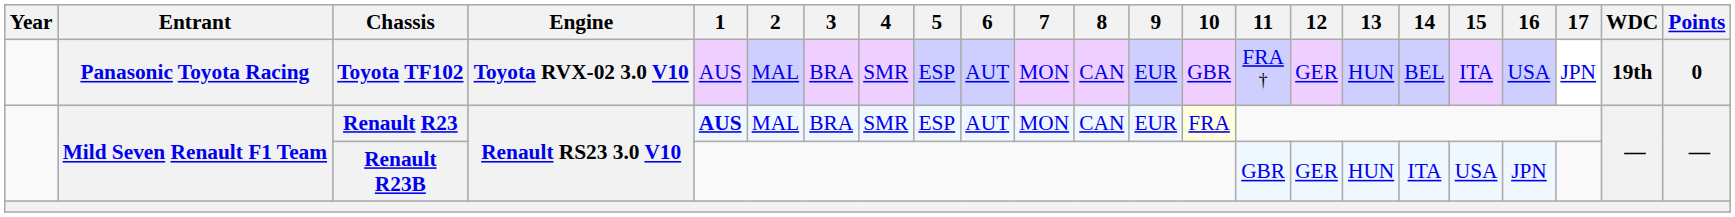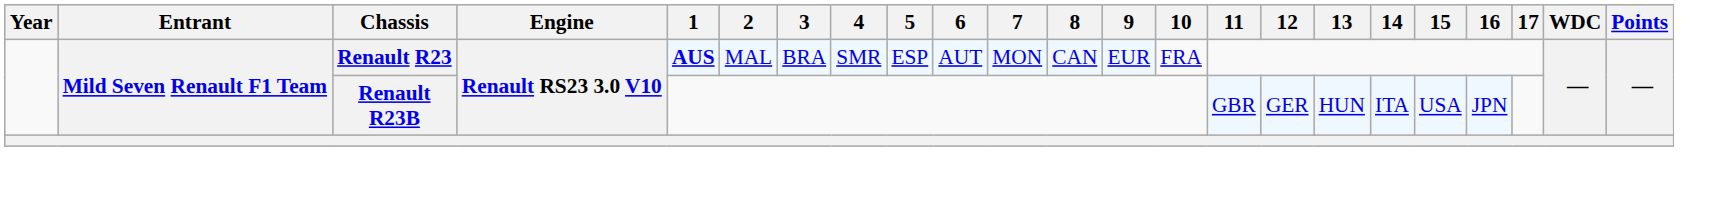 <table class="wikitable" style="text-align:center; font-size:85%">
 <tr>
 <th>Year</th>
 <th>Entrant</th>
 <th>Chassis</th>
 <th>Engine</th>
 <th>1</th>
 <th>2</th>
 <th>3</th>
 <th>4</th>
 <th>5</th>
 <th>6</th>
 <th>7</th>
 <th>8</th>
 <th>9</th>
 <th>10</th>
 <th>11</th>
 <th>12</th>
 <th>13</th>
 <th>14</th>
 <th>15</th>
 <th>16</th>
 <th>17</th>
 <th>WDC</th>
 <th><a href='#'>Points</a></th>
 </tr>
 <tr>
-<td></td>
-<th nowrap><a href='#'>Panasonic</a> <a href='#'>Toyota Racing</a></th>
-<th nowrap><a href='#'>Toyota</a> <a href='#'>TF102</a></th>
-<th nowrap><a href='#'>Toyota</a> RVX-02 3.0 <a href='#'>V10</a></th>
-<td style="background:#EFCFFF;"><a href='#'>AUS</a><br></td>
-<td style="background:#CFCFFF;"><a href='#'>MAL</a><br></td>
-<td style="background:#EFCFFF;"><a href='#'>BRA</a><br></td>
-<td style="background:#EFCFFF;"><a href='#'>SMR</a><br></td>
-<td style="background:#CFCFFF;"><a href='#'>ESP</a><br></td>
-<td style="background:#CFCFFF;"><a href='#'>AUT</a><br></td>
-<td style="background:#EFCFFF;"><a href='#'>MON</a><br></td>
-<td style="background:#EFCFFF;"><a href='#'>CAN</a><br></td>
-<td style="background:#CFCFFF;"><a href='#'>EUR</a><br></td>
-<td style="background:#EFCFFF;"><a href='#'>GBR</a><br></td>
-<td style="background:#CFCFFF;"><a href='#'>FRA</a><br><sup>†</sup></td>
-<td style="background:#EFCFFF;"><a href='#'>GER</a><br></td>
-<td style="background:#CFCFFF;"><a href='#'>HUN</a><br></td>
-<td style="background:#CFCFFF;"><a href='#'>BEL</a><br></td>
-<td style="background:#EFCFFF;"><a href='#'>ITA</a><br></td>
-<td style="background:#CFCFFF;"><a href='#'>USA</a><br></td>
-<td style="background:#FFFFFF;"><a href='#'>JPN</a><br></td>
-<th>19th</th>
-<th>0</th>
-</tr>
-<tr>
 <td rowspan="2"></td>
 <th rowspan="2" nowrap><a href='#'>Mild Seven</a> <a href='#'>Renault F1 Team</a></th>
 <th nowrap><a href='#'>Renault</a> <a href='#'>R23</a></th>
 <th rowspan="2" nowrap><a href='#'>Renault</a> RS23 3.0 <a href='#'>V10</a></th>
 <td style="background:#F0F8FF;"><strong><a href='#'>AUS</a><br></strong></td>
 <td style="background:#F0F8FF;"><a href='#'>MAL</a><br></td>
 <td style="background:#F0F8FF;"><a href='#'>BRA</a><br></td>
 <td style="background:#F0F8FF;"><a href='#'>SMR</a><br></td>
 <td style="background:#F0F8FF;"><a href='#'>ESP</a><br></td>
 <td style="background:#F0F8FF;"><a href='#'>AUT</a><br></td>
 <td style="background:#F0F8FF;"><a href='#'>MON</a><br></td>
 <td style="background:#F0F8FF;"><a href='#'>CAN</a><br></td>
 <td style="background:#F0F8FF;"><a href='#'>EUR</a><br></td>
-<td style="background: lightyellow;"><a href='#'>FRA</a></td>
+<td><a href='#'>FRA</a></td>
 <td colspan=7></td>
 <th rowspan="2"> —</th>
 <th rowspan="2"> —</th>
 </tr>
 <tr>
 <th><a href='#'>Renault</a> <a href='#'>R23B</a></th>
 <td colspan=10></td>
 <td style="background:#F0F8FF;"><a href='#'>GBR</a><br></td>
 <td style="background:#F0F8FF;"><a href='#'>GER</a><br></td>
 <td style="background:#F0F8FF;"><a href='#'>HUN</a><br></td>
 <td style="background:#F0F8FF;"><a href='#'>ITA</a><br></td>
 <td style="background:#F0F8FF;"><a href='#'>USA</a><br></td>
 <td style="background:#F0F8FF;"><a href='#'>JPN</a><br></td>
 <td></td>
 </tr>
 <tr>
 <th colspan="23"></th>
 </tr>
 </table>
